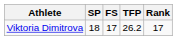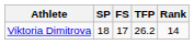 <table class="wikitable" border="1" style="font-size:90%">
 <tr>
 <th>Athlete</th>
 <th>SP</th>
 <th>FS</th>
 <th>TFP</th>
 <th>Rank</th>
 </tr>
 <tr align=center>
 <td align=left><a href='#'>Viktoria Dimitrova</a></td>
 <td>18</td>
 <td>17</td>
 <td>26.2</td>
-<td>17</td>
+<td>14</td>
 </tr>
 </table>
